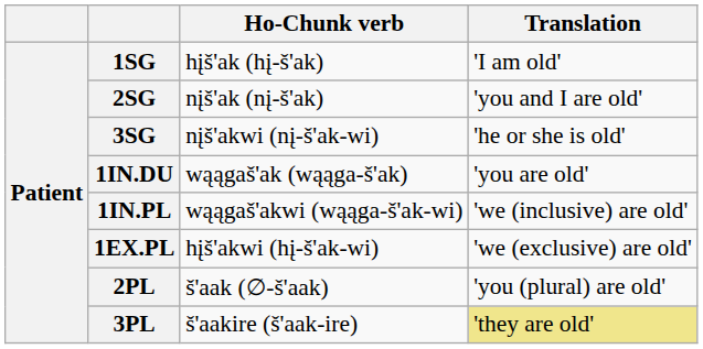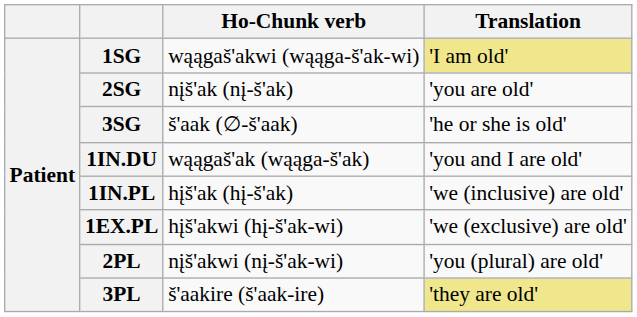 <table class="wikitable">
 <tr>
 <th></th>
 <th></th>
 <th>Ho-Chunk verb</th>
 <th>Translation</th>
 </tr>
 <tr>
 <th rowspan="8">Patient</th>
 <th>1SG</th>
-<td>hįš'ak (hį-š'ak)</td>
-<td>'I am old'</td>
+<td>wąągaš'akwi (wąąga-š'ak-wi)</td>
+<td style="background: khaki;">'I am old'</td>
 </tr>
 <tr>
 <th>2SG</th>
 <td>nįš'ak (nį-š'ak)</td>
-<td>'you and I are old'</td>
+<td>'you are old'</td>
 </tr>
 <tr>
 <th>3SG</th>
-<td>nįš'akwi (nį-š'ak-wi)</td>
+<td>š'aak (∅-š'aak)</td>
 <td>'he or she is old'</td>
 </tr>
 <tr>
 <th>1IN.DU</th>
 <td>wąągaš'ak (wąąga-š'ak)</td>
-<td>'you are old'</td>
+<td>'you and I are old'</td>
 </tr>
 <tr>
 <th>1IN.PL</th>
-<td>wąągaš'akwi (wąąga-š'ak-wi)</td>
+<td>hįš'ak (hį-š'ak)</td>
 <td>'we (inclusive) are old'</td>
 </tr>
 <tr>
 <th>1EX.PL</th>
 <td>hįš'akwi (hį-š'ak-wi)</td>
 <td>'we (exclusive) are old'</td>
 </tr>
 <tr>
 <th>2PL</th>
-<td>š'aak (∅-š'aak)</td>
+<td>nįš'akwi (nį-š'ak-wi)</td>
 <td>'you (plural) are old'</td>
 </tr>
 <tr>
 <th>3PL</th>
 <td>š'aakire (š'aak-ire)</td>
 <td style="background: khaki;">'they are old'</td>
 </tr>
 </table>
